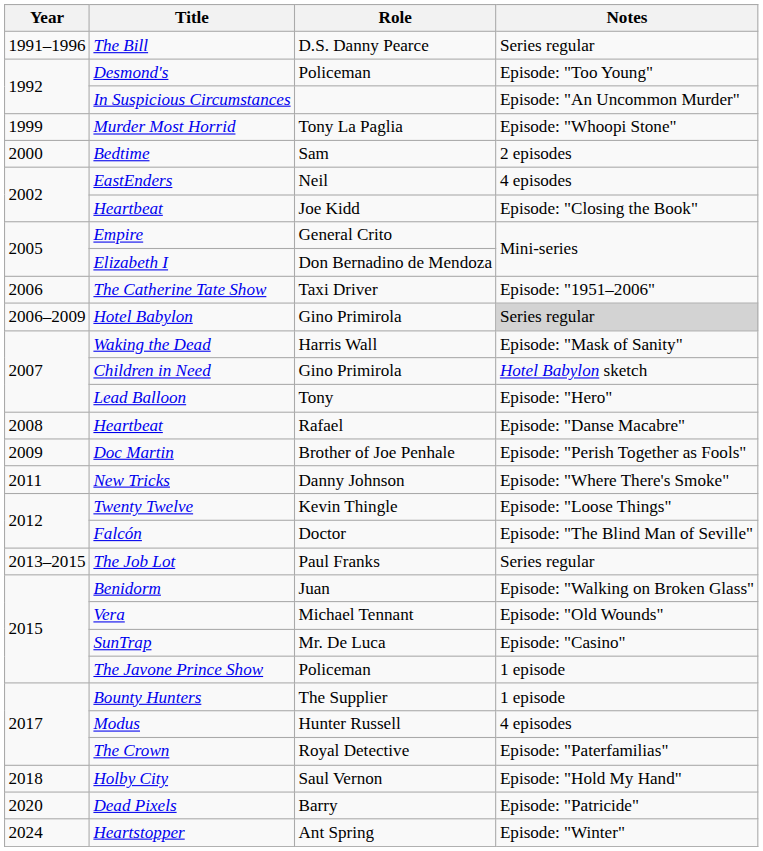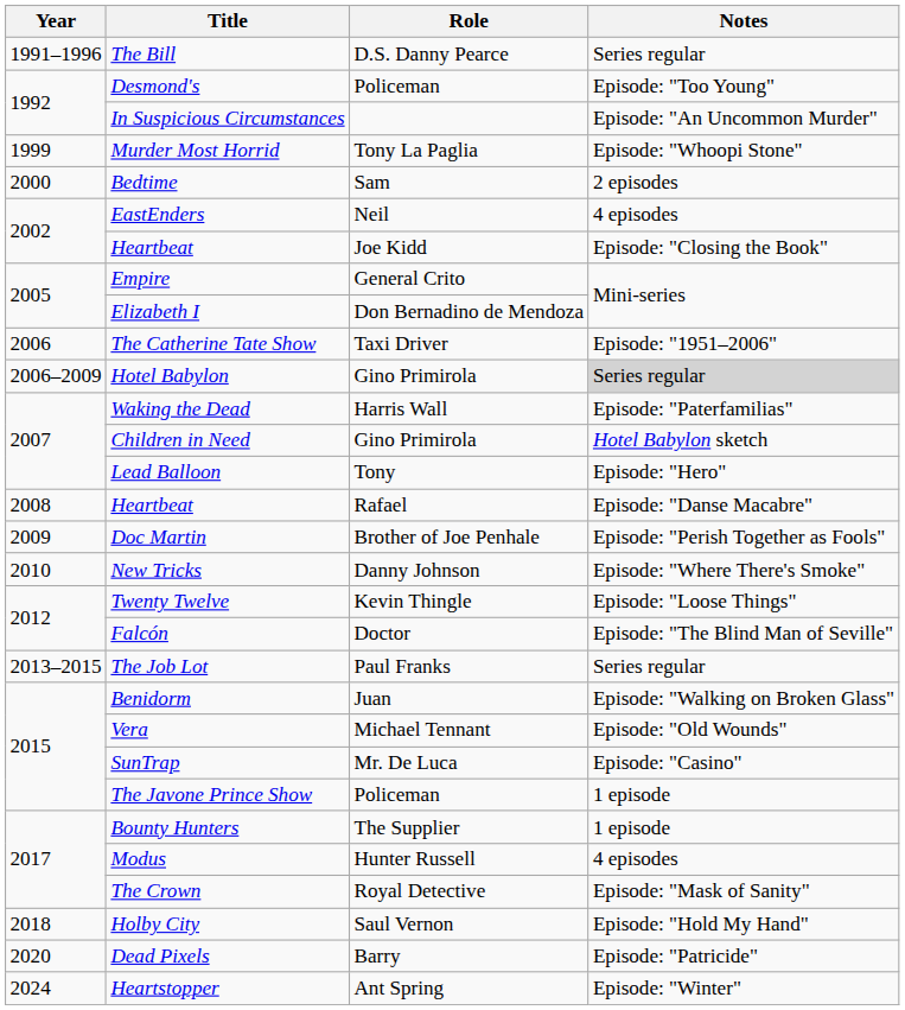 <table class="wikitable">
 <tr>
 <th>Year</th>
 <th>Title</th>
 <th>Role</th>
 <th>Notes</th>
 </tr>
 <tr>
 <td>1991–1996</td>
 <td><em><a href='#'>The Bill</a></em></td>
 <td>D.S. Danny Pearce</td>
 <td>Series regular</td>
 </tr>
 <tr>
 <td rowspan="2">1992</td>
 <td><em><a href='#'>Desmond's</a></em></td>
 <td>Policeman</td>
 <td>Episode: "Too Young"</td>
 </tr>
 <tr>
 <td><em><a href='#'>In Suspicious Circumstances</a></em></td>
 <td></td>
 <td>Episode: "An Uncommon Murder"</td>
 </tr>
 <tr>
 <td>1999</td>
 <td><em><a href='#'>Murder Most Horrid</a></em></td>
 <td>Tony La Paglia</td>
 <td>Episode: "Whoopi Stone"</td>
 </tr>
 <tr>
 <td>2000</td>
 <td><em><a href='#'>Bedtime</a></em></td>
 <td>Sam</td>
 <td>2 episodes</td>
 </tr>
 <tr>
 <td rowspan="2">2002</td>
 <td><em><a href='#'>EastEnders</a></em></td>
 <td>Neil</td>
 <td>4 episodes</td>
 </tr>
 <tr>
 <td><em><a href='#'>Heartbeat</a></em></td>
 <td>Joe Kidd</td>
 <td>Episode: "Closing the Book"</td>
 </tr>
 <tr>
 <td rowspan="2">2005</td>
 <td><em><a href='#'>Empire</a></em></td>
 <td>General Crito</td>
 <td rowspan="2">Mini-series</td>
 </tr>
 <tr>
 <td><em><a href='#'>Elizabeth I</a></em></td>
 <td>Don Bernadino de Mendoza</td>
 </tr>
 <tr>
 <td>2006</td>
 <td><em><a href='#'>The Catherine Tate Show</a></em></td>
 <td>Taxi Driver</td>
 <td>Episode: "1951–2006"</td>
 </tr>
 <tr>
 <td>2006–2009</td>
 <td><em><a href='#'>Hotel Babylon</a></em></td>
 <td>Gino Primirola</td>
 <td style="background: lightgrey;">Series regular</td>
 </tr>
 <tr>
 <td rowspan="3">2007</td>
 <td><em><a href='#'>Waking the Dead</a></em></td>
 <td>Harris Wall</td>
-<td>Episode: "Mask of Sanity"</td>
+<td>Episode: "Paterfamilias"</td>
 </tr>
 <tr>
 <td><em><a href='#'>Children in Need</a></em></td>
 <td>Gino Primirola</td>
 <td><em><a href='#'>Hotel Babylon</a></em> sketch</td>
 </tr>
 <tr>
 <td><em><a href='#'>Lead Balloon</a></em></td>
 <td>Tony</td>
 <td>Episode: "Hero"</td>
 </tr>
 <tr>
 <td>2008</td>
 <td><em><a href='#'>Heartbeat</a></em></td>
 <td>Rafael</td>
 <td>Episode: "Danse Macabre"</td>
 </tr>
 <tr>
 <td>2009</td>
 <td><em><a href='#'>Doc Martin</a></em></td>
 <td>Brother of Joe Penhale</td>
 <td>Episode: "Perish Together as Fools"</td>
 </tr>
 <tr>
-<td>2011</td>
+<td>2010</td>
 <td><em><a href='#'>New Tricks</a></em></td>
 <td>Danny Johnson</td>
 <td>Episode: "Where There's Smoke"</td>
 </tr>
 <tr>
 <td rowspan="2">2012</td>
 <td><em><a href='#'>Twenty Twelve</a></em></td>
 <td>Kevin Thingle</td>
 <td>Episode: "Loose Things"</td>
 </tr>
 <tr>
 <td><em><a href='#'>Falcón</a></em></td>
 <td>Doctor</td>
 <td>Episode: "The Blind Man of Seville"</td>
 </tr>
 <tr>
 <td>2013–2015</td>
 <td><em><a href='#'>The Job Lot</a></em></td>
 <td>Paul Franks</td>
 <td>Series regular</td>
 </tr>
 <tr>
 <td rowspan="4">2015</td>
 <td><em><a href='#'>Benidorm</a></em></td>
 <td>Juan</td>
 <td>Episode: "Walking on Broken Glass"</td>
 </tr>
 <tr>
 <td><em><a href='#'>Vera</a></em></td>
 <td>Michael Tennant</td>
 <td>Episode: "Old Wounds"</td>
 </tr>
 <tr>
 <td><em><a href='#'>SunTrap</a></em></td>
 <td>Mr. De Luca</td>
 <td>Episode: "Casino"</td>
 </tr>
 <tr>
 <td><em><a href='#'>The Javone Prince Show</a></em></td>
 <td>Policeman</td>
 <td>1 episode</td>
 </tr>
 <tr>
 <td rowspan="3">2017</td>
 <td><em><a href='#'>Bounty Hunters</a></em></td>
 <td>The Supplier</td>
 <td>1 episode</td>
 </tr>
 <tr>
 <td><em><a href='#'>Modus</a></em></td>
 <td>Hunter Russell</td>
 <td>4 episodes</td>
 </tr>
 <tr>
 <td><em><a href='#'>The Crown</a></em></td>
 <td>Royal Detective</td>
-<td>Episode: "Paterfamilias"</td>
+<td>Episode: "Mask of Sanity"</td>
 </tr>
 <tr>
 <td>2018</td>
 <td><em><a href='#'>Holby City</a></em></td>
 <td>Saul Vernon</td>
 <td>Episode: "Hold My Hand"</td>
 </tr>
 <tr>
 <td>2020</td>
 <td><em><a href='#'>Dead Pixels</a></em></td>
 <td>Barry</td>
 <td>Episode: "Patricide"</td>
 </tr>
 <tr>
 <td>2024</td>
 <td><em><a href='#'>Heartstopper</a></em></td>
 <td>Ant Spring</td>
 <td>Episode: "Winter"</td>
 </tr>
 </table>
